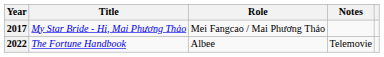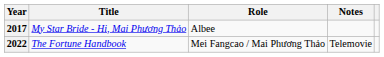 <table class="wikitable sortable plainrowheaders">
 <tr>
 <th scope="col">Year</th>
 <th scope="col">Title</th>
 <th scope="col">Role</th>
 <th scope="col" class="unsortable">Notes</th>
 <th scope="col" class="unsortable"></th>
 </tr>
 <tr>
 <th scope="row">2017</th>
 <td><em><a href='#'>My Star Bride - Hi, Mai Phương Thảo</a></em></td>
-<td>Mei Fangcao / Mai Phương Thảo</td>
+<td>Albee</td>
 <td></td>
 <td></td>
 </tr>
 <tr>
 <th scope="row">2022</th>
 <td><em><a href='#'>The Fortune Handbook</a></em></td>
-<td>Albee</td>
+<td>Mei Fangcao / Mai Phương Thảo</td>
 <td>Telemovie</td>
 <td></td>
 </tr>
 </table>
